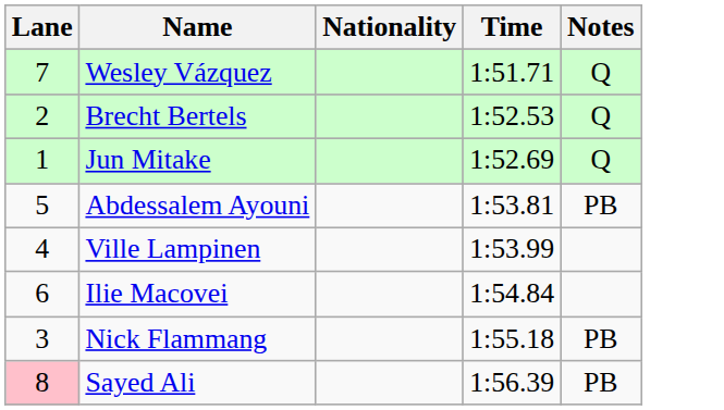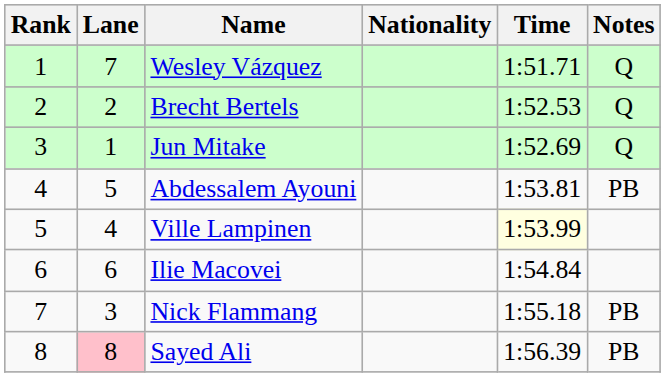 <table class="wikitable sortable" style="text-align:center">
 <tr>
+<th>Rank</th>
 <th>Lane</th>
 <th>Name</th>
 <th>Nationality</th>
 <th>Time</th>
 <th>Notes</th>
 </tr>
 <tr bgcolor=ccffcc>
+<td align=center>1</td>
 <td align=center>7</td>
 <td align=left><a href='#'>Wesley Vázquez</a></td>
 <td align=left></td>
 <td>1:51.71</td>
 <td>Q</td>
 </tr>
 <tr bgcolor=ccffcc>
 <td align=center>2</td>
+<td align=center>2</td>
 <td align=left><a href='#'>Brecht Bertels</a></td>
 <td align=left></td>
 <td>1:52.53</td>
 <td>Q</td>
 </tr>
 <tr bgcolor=ccffcc>
+<td align=center>3</td>
 <td align=center>1</td>
 <td align=left><a href='#'>Jun Mitake</a></td>
 <td align=left></td>
 <td>1:52.69</td>
 <td>Q</td>
 </tr>
 <tr>
+<td align=center>4</td>
 <td align=center>5</td>
 <td align=left><a href='#'>Abdessalem Ayouni</a></td>
 <td align=left></td>
 <td>1:53.81</td>
 <td>PB</td>
 </tr>
 <tr>
+<td align=center>5</td>
 <td align=center>4</td>
 <td align=left><a href='#'>Ville Lampinen</a></td>
 <td align=left></td>
-<td>1:53.99</td>
+<td style="background: lightyellow;">1:53.99</td>
 <td></td>
 </tr>
 <tr>
+<td align=center>6</td>
 <td align=center>6</td>
 <td align=left><a href='#'>Ilie Macovei</a></td>
 <td align=left></td>
 <td>1:54.84</td>
 <td></td>
 </tr>
 <tr>
+<td align=center>7</td>
 <td align=center>3</td>
 <td align=left><a href='#'>Nick Flammang</a></td>
 <td align=left></td>
 <td>1:55.18</td>
 <td>PB</td>
 </tr>
 <tr>
+<td align=center>8</td>
 <td align=center style="background: pink;">8</td>
 <td align=left><a href='#'>Sayed Ali</a></td>
 <td align=left></td>
 <td>1:56.39</td>
 <td>PB</td>
 </tr>
 </table>
